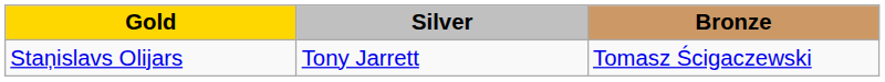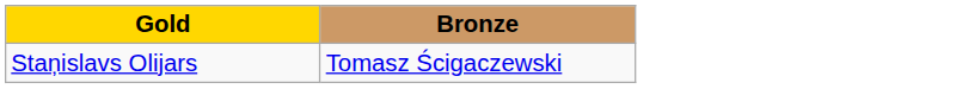 <table class="wikitable" style="text-align:left">
 <tr align="center">
 <td width=200 bgcolor=gold><strong>Gold</strong></td>
-<td width=200 bgcolor=silver><strong>Silver</strong></td>
 <td width=200 bgcolor=CC9966><strong>Bronze</strong></td>
 </tr>
 <tr>
 <td><a href='#'>Staņislavs Olijars</a><br><em></em></td>
-<td><a href='#'>Tony Jarrett</a><br><em></em></td>
 <td><a href='#'>Tomasz Ścigaczewski</a><br><em></em></td>
 </tr>
 </table>
